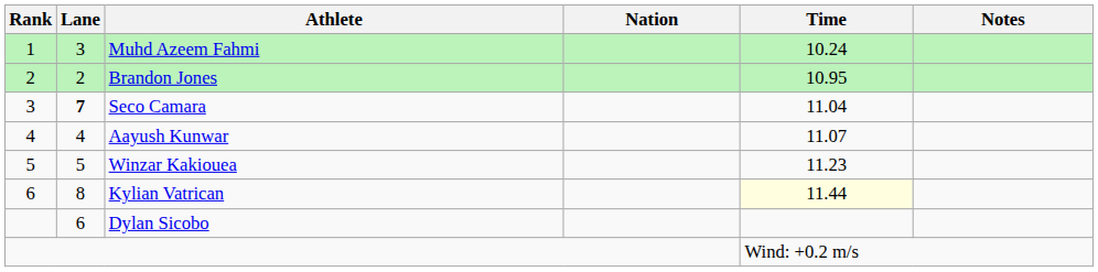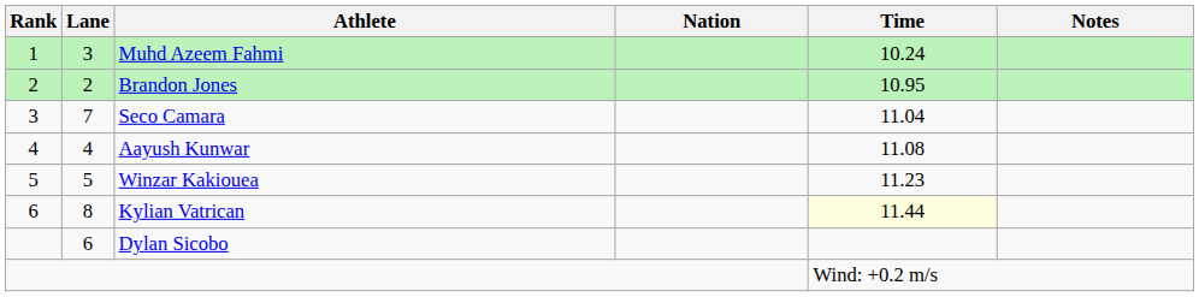 <table class="wikitable sortable" style="text-align:center;width: 60%;">
 <tr>
 <th scope="col" style="width: 10px;">Rank</th>
 <th scope="col" style="width: 10px;">Lane</th>
 <th scope="col">Athlete</th>
 <th scope="col">Nation</th>
 <th scope="col">Time</th>
 <th scope="col">Notes</th>
 </tr>
 <tr bgcolor=bbf3bb>
 <td>1</td>
 <td>3</td>
 <td align=left><a href='#'>Muhd Azeem Fahmi</a></td>
 <td align=left></td>
 <td>10.24</td>
 <td></td>
 </tr>
 <tr bgcolor=bbf3bb>
 <td>2</td>
 <td>2</td>
 <td align=left><a href='#'>Brandon Jones</a></td>
 <td align=left></td>
 <td>10.95</td>
 <td></td>
 </tr>
 <tr>
 <td>3</td>
-<td><strong>7</strong></td>
+<td>7</td>
 <td align=left><a href='#'>Seco Camara</a></td>
 <td align=left></td>
 <td>11.04</td>
 <td></td>
 </tr>
 <tr>
 <td>4</td>
 <td>4</td>
 <td align=left><a href='#'>Aayush Kunwar</a></td>
 <td align=left></td>
-<td>11.07</td>
+<td>11.08</td>
 <td></td>
 </tr>
 <tr>
 <td>5</td>
 <td>5</td>
 <td align=left><a href='#'>Winzar Kakiouea</a></td>
 <td align=left></td>
 <td>11.23</td>
 <td></td>
 </tr>
 <tr>
 <td>6</td>
 <td>8</td>
 <td align=left><a href='#'>Kylian Vatrican</a></td>
 <td align=left></td>
 <td style="background: lightyellow;">11.44</td>
 <td></td>
 </tr>
 <tr>
 <td></td>
 <td>6</td>
 <td align=left><a href='#'>Dylan Sicobo</a></td>
 <td align=left></td>
 <td></td>
 <td></td>
 </tr>
 <tr class="sortbottom">
 <td colspan="4"></td>
 <td colspan="2" style="text-align:left;">Wind: +0.2 m/s</td>
 </tr>
 </table>
